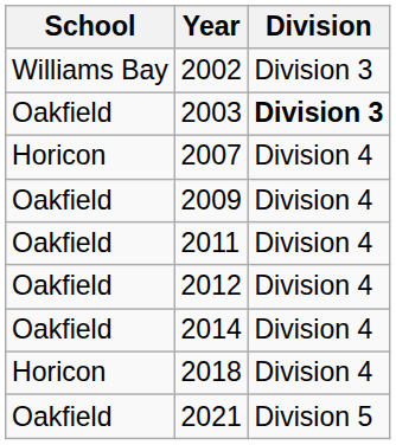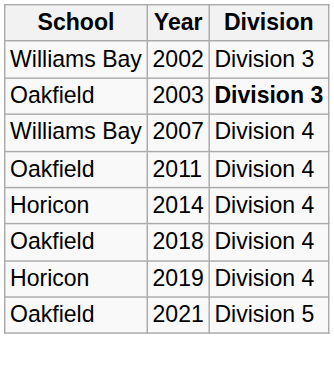 <table class="wikitable">
 <tr>
 <th>School</th>
 <th>Year</th>
 <th>Division</th>
 </tr>
 <tr>
 <td>Williams Bay</td>
 <td>2002</td>
 <td>Division 3</td>
 </tr>
 <tr>
 <td>Oakfield</td>
 <td>2003</td>
 <td><strong>Division 3</strong></td>
 </tr>
 <tr>
-<td>Horicon</td>
+<td>Williams Bay</td>
 <td>2007</td>
-<td>Division 4</td>
-</tr>
-<tr>
-<td>Oakfield</td>
-<td>2009</td>
 <td>Division 4</td>
 </tr>
 <tr>
 <td>Oakfield</td>
 <td>2011</td>
 <td>Division 4</td>
 </tr>
 <tr>
-<td>Oakfield</td>
-<td>2012</td>
+<td>Horicon</td>
+<td>2014</td>
 <td>Division 4</td>
 </tr>
 <tr>
 <td>Oakfield</td>
-<td>2014</td>
+<td>2018</td>
 <td>Division 4</td>
 </tr>
 <tr>
 <td>Horicon</td>
-<td>2018</td>
+<td>2019</td>
 <td>Division 4</td>
 </tr>
 <tr>
 <td>Oakfield</td>
 <td>2021</td>
 <td>Division 5</td>
 </tr>
 </table>
